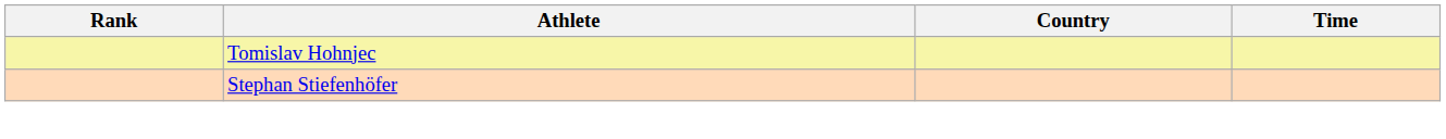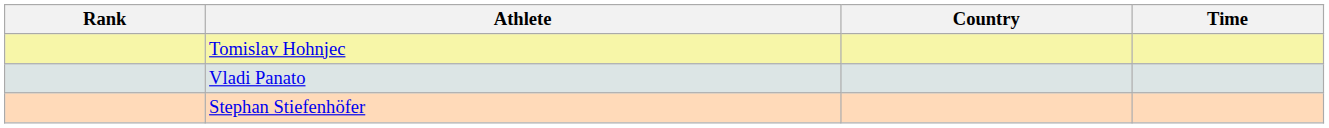 <table class="wikitable" width=90% style="font-size:100%; text-align:left;">
 <tr bgcolor="#EFEFEF">
 <th>Rank</th>
 <th>Athlete</th>
 <th>Country</th>
 <th>Time</th>
 </tr>
 <tr bgcolor="#F7F6A8">
 <td align=center></td>
 <td><a href='#'>Tomislav Hohnjec</a></td>
 <td></td>
 <td align="right"></td>
 </tr>
+<tr bgcolor="#DCE5E5">
+<td align=center></td>
+<td><a href='#'>Vladi Panato</a></td>
+<td></td>
+<td align="right"></td>
+</tr>
 <tr bgcolor="#FFDAB9">
 <td align=center></td>
 <td><a href='#'>Stephan Stiefenhöfer</a></td>
 <td></td>
 <td align="right"></td>
 </tr>
 </table>
